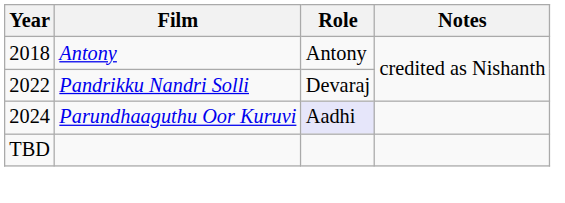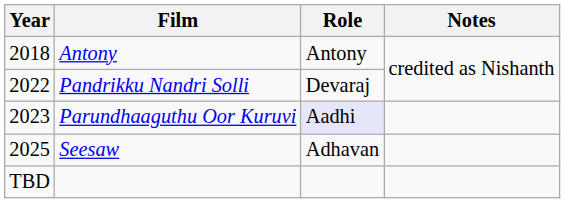 <table class="wikitable">
 <tr>
 <th>Year</th>
 <th>Film</th>
 <th>Role</th>
 <th>Notes</th>
 </tr>
 <tr>
 <td>2018</td>
 <td><a href='#'><em>Antony</em></a></td>
 <td>Antony</td>
 <td rowspan="2">credited as Nishanth</td>
 </tr>
 <tr>
 <td>2022</td>
 <td><em><a href='#'>Pandrikku Nandri Solli</a></em></td>
 <td>Devaraj</td>
 </tr>
 <tr>
-<td>2024</td>
+<td>2023</td>
 <td><em><a href='#'>Parundhaaguthu Oor Kuruvi</a></em></td>
 <td style="background: lavender;">Aadhi</td>
+<td></td>
+</tr>
+<tr>
+<td>2025</td>
+<td><em><a href='#'>Seesaw</a></em></td>
+<td>Adhavan</td>
 <td></td>
 </tr>
 <tr>
 <td>TBD</td>
 <td></td>
 <td></td>
 <td></td>
 </tr>
 </table>
